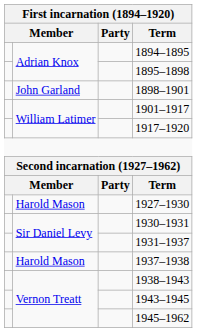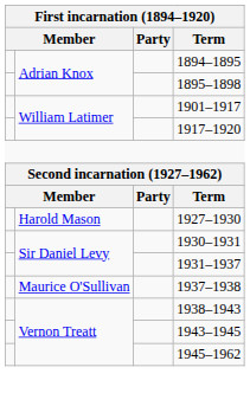 <table class="wikitable" style='border-style: none none none none;'>
 <tr>
 <th colspan="4">First incarnation (1894–1920)</th>
 </tr>
 <tr>
 <th colspan="2">Member</th>
 <th>Party</th>
 <th>Term</th>
 </tr>
 <tr style="background: #f9f9f9">
 <td> </td>
 <td rowspan="2"><a href='#'>Adrian Knox</a></td>
 <td></td>
 <td>1894–1895</td>
 </tr>
 <tr style="background: #f9f9f9">
 <td> </td>
 <td></td>
 <td>1895–1898</td>
-</tr>
-<tr style="background: #f9f9f9">
-<td> </td>
-<td><a href='#'>John Garland</a></td>
-<td></td>
-<td>1898–1901</td>
 </tr>
 <tr style="background: #f9f9f9">
 <td> </td>
 <td rowspan="2"><a href='#'>William Latimer</a></td>
 <td></td>
 <td>1901–1917</td>
 </tr>
 <tr style="background: #f9f9f9">
 <td> </td>
 <td></td>
 <td>1917–1920</td>
 </tr>
 <tr>
 <td colspan="4" style='border-style: none none none none;'> </td>
 </tr>
 <tr>
 <th colspan="4">Second incarnation (1927–1962)</th>
 </tr>
 <tr>
 <th colspan="2">Member</th>
 <th>Party</th>
 <th>Term</th>
 </tr>
 <tr style="background: #f9f9f9">
 <td> </td>
 <td><a href='#'>Harold Mason</a></td>
 <td></td>
 <td>1927–1930</td>
 </tr>
 <tr style="background: #f9f9f9">
 <td> </td>
 <td rowspan="2"><a href='#'>Sir Daniel Levy</a></td>
 <td></td>
 <td>1930–1931</td>
 </tr>
 <tr style="background: #f9f9f9">
 <td> </td>
 <td></td>
 <td>1931–1937</td>
 </tr>
 <tr style="background: #f9f9f9">
 <td> </td>
-<td><a href='#'>Harold Mason</a></td>
+<td><a href='#'>Maurice O'Sullivan</a></td>
 <td></td>
 <td>1937–1938</td>
 </tr>
 <tr style="background: #f9f9f9">
 <td> </td>
 <td rowspan="3"><a href='#'>Vernon Treatt</a></td>
 <td></td>
 <td>1938–1943</td>
 </tr>
 <tr style="background: #f9f9f9">
 <td> </td>
 <td></td>
 <td>1943–1945</td>
 </tr>
 <tr style="background: #f9f9f9">
 <td> </td>
 <td></td>
 <td>1945–1962</td>
 </tr>
 </table>
